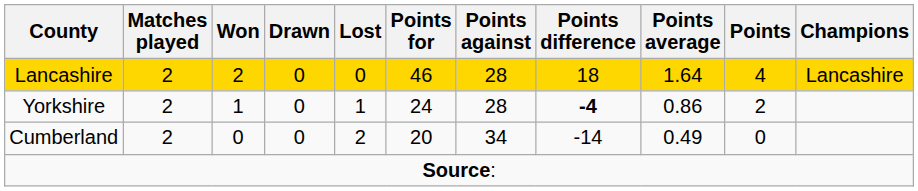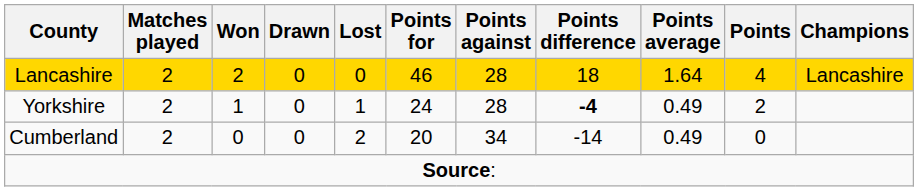 <table class="wikitable plainrowheaders" style="text-align: center; width: 60%">
 <tr>
 <th scope="col" style="width: 5%;">County</th>
 <th scope="col" style="width: 5%;">Matches played</th>
 <th scope="col" style="width: 5%;">Won</th>
 <th scope="col" style="width: 5%;">Drawn</th>
 <th scope="col" style="width: 5%;">Lost</th>
 <th scope="col" style="width: 5%;">Points for</th>
 <th scope="col" style="width: 5%;">Points against</th>
 <th scope="col" style="width: 5%;">Points difference</th>
 <th scope="col" style="width: 5%;">Points average</th>
 <th scope="col" style="width: 5%;">Points</th>
 <th scope="col" style="width: 15%;">Champions</th>
 </tr>
 <tr style="background: gold;">
 <td>Lancashire</td>
 <td>2</td>
 <td>2</td>
 <td>0</td>
 <td>0</td>
 <td>46</td>
 <td>28</td>
 <td>18</td>
 <td>1.64</td>
 <td>4</td>
 <td>Lancashire</td>
 </tr>
 <tr>
 <td>Yorkshire</td>
 <td>2</td>
 <td>1</td>
 <td>0</td>
 <td>1</td>
 <td>24</td>
 <td>28</td>
 <td><strong>-4</strong></td>
-<td>0.86</td>
+<td>0.49</td>
 <td>2</td>
 <td></td>
 </tr>
 <tr>
 <td>Cumberland</td>
 <td>2</td>
 <td>0</td>
 <td>0</td>
 <td>2</td>
 <td>20</td>
 <td>34</td>
 <td>-14</td>
 <td>0.49</td>
 <td>0</td>
 <td></td>
 </tr>
 <tr>
 <td colspan="11"><strong>Source</strong>:</td>
 </tr>
 </table>
